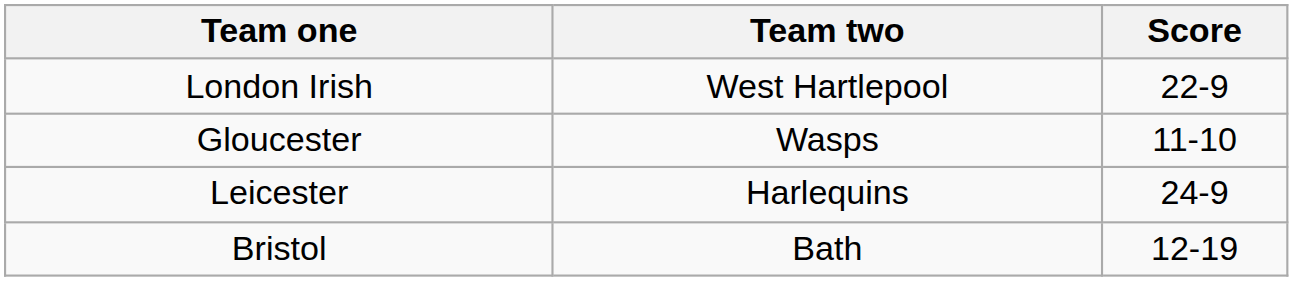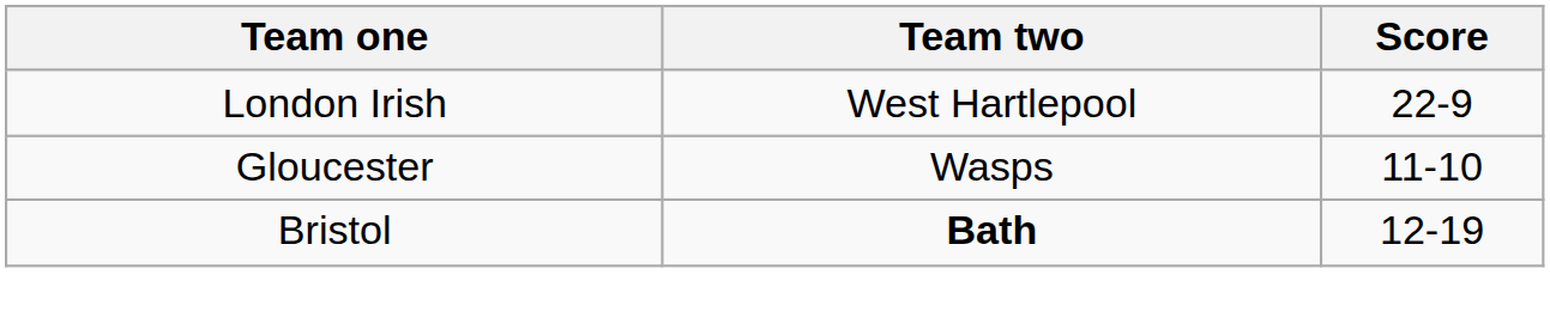 <table class="wikitable" style="text-align: center">
 <tr>
 <th width=250>Team one</th>
 <th width=250>Team two</th>
 <th width=80>Score</th>
 </tr>
 <tr>
 <td>London Irish</td>
 <td>West Hartlepool</td>
 <td>22-9</td>
 </tr>
 <tr>
 <td>Gloucester</td>
 <td>Wasps</td>
 <td>11-10</td>
 </tr>
 <tr>
-<td>Leicester</td>
-<td>Harlequins</td>
-<td>24-9</td>
-</tr>
-<tr>
 <td>Bristol</td>
-<td>Bath</td>
+<td><strong>Bath</strong></td>
 <td>12-19</td>
 </tr>
 </table>
